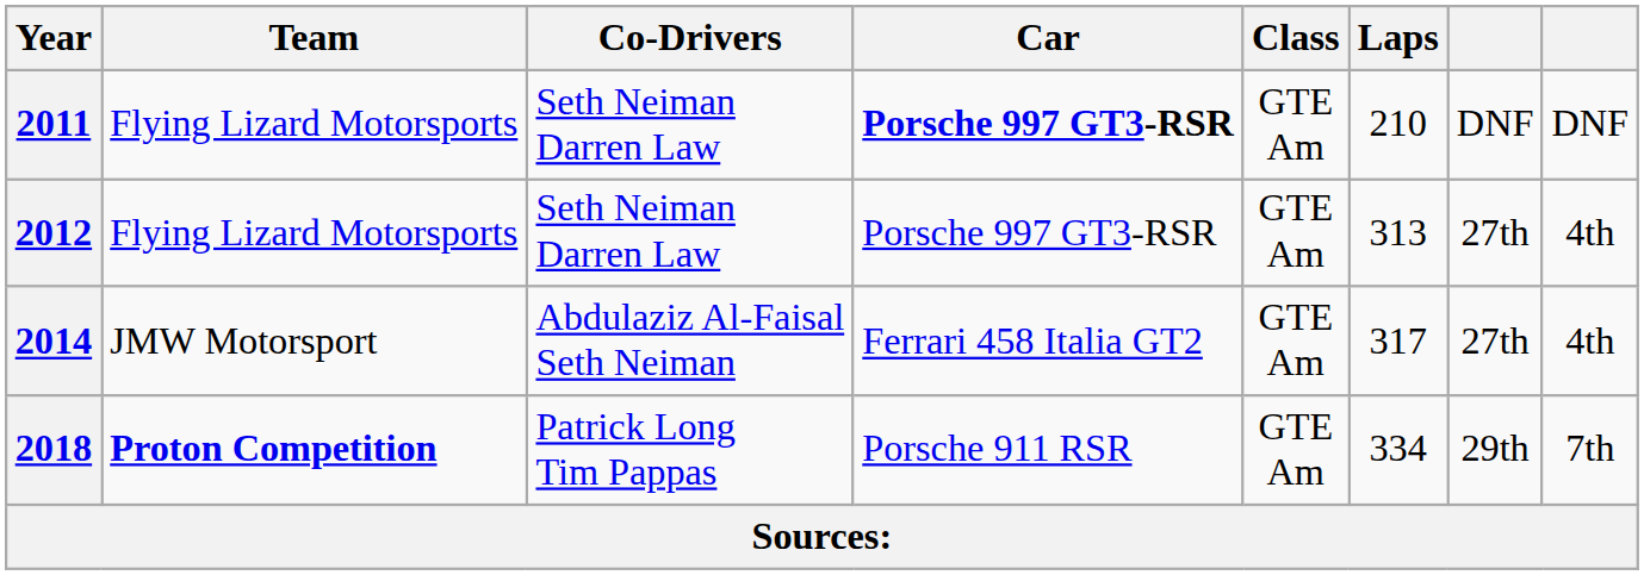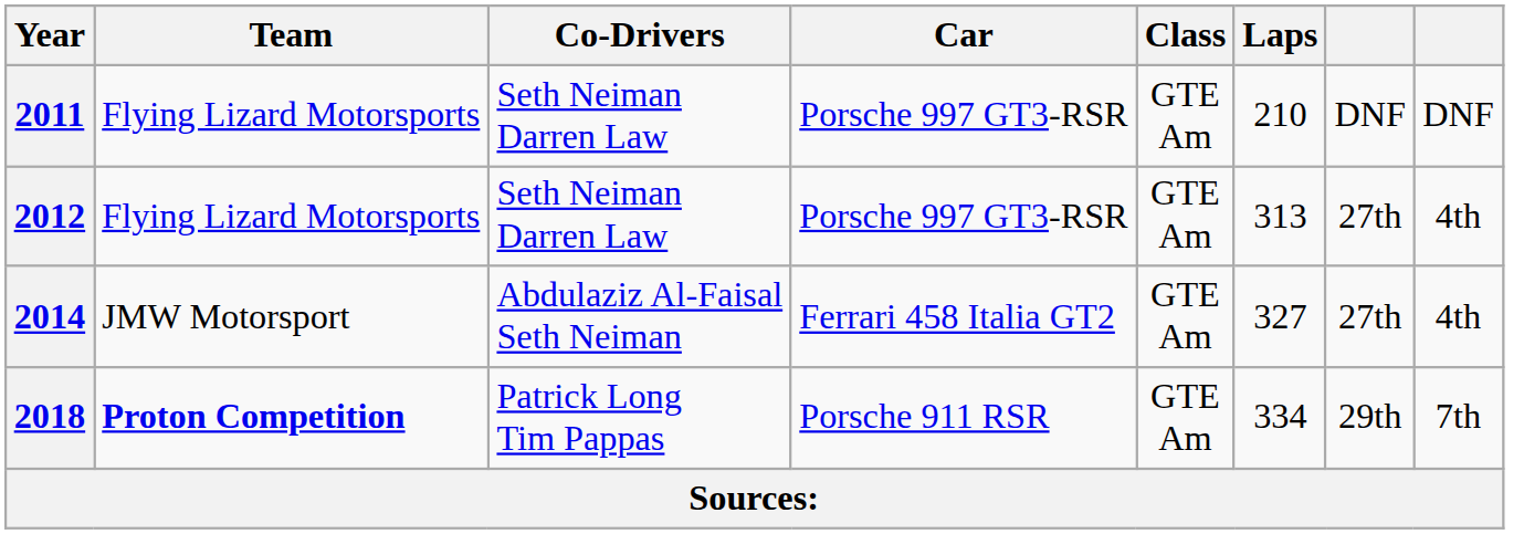 <table class="wikitable" style="text-align:center; font-size:90%">
 <tr>
 <th>Year</th>
 <th>Team</th>
 <th>Co-Drivers</th>
 <th>Car</th>
 <th>Class</th>
 <th>Laps</th>
 <th></th>
 <th></th>
 </tr>
 <tr>
 <th><a href='#'>2011</a></th>
 <td align="left"> <a href='#'>Flying Lizard Motorsports</a></td>
 <td align="left"> <a href='#'>Seth Neiman</a><br> <a href='#'>Darren Law</a></td>
-<td align="left"><strong><a href='#'>Porsche 997 GT3</a>-RSR</strong></td>
+<td align="left"><a href='#'>Porsche 997 GT3</a>-RSR</td>
 <td>GTE<br>Am</td>
 <td>210</td>
 <td>DNF</td>
 <td>DNF</td>
 </tr>
 <tr>
 <th><a href='#'>2012</a></th>
 <td align="left"> <a href='#'>Flying Lizard Motorsports</a></td>
 <td align="left"> <a href='#'>Seth Neiman</a><br> <a href='#'>Darren Law</a></td>
 <td align="left"><a href='#'>Porsche 997 GT3</a>-RSR</td>
 <td>GTE<br>Am</td>
 <td>313</td>
 <td>27th</td>
 <td>4th</td>
 </tr>
 <tr>
 <th><a href='#'>2014</a></th>
 <td align="left"> JMW Motorsport</td>
 <td align="left"> <a href='#'>Abdulaziz Al-Faisal</a><br> <a href='#'>Seth Neiman</a></td>
 <td align="left"><a href='#'>Ferrari 458 Italia GT2</a></td>
 <td>GTE<br>Am</td>
-<td>317</td>
+<td>327</td>
 <td>27th</td>
 <td>4th</td>
 </tr>
 <tr>
 <th><a href='#'>2018</a></th>
 <td align="left"><strong> <a href='#'>Proton Competition</a></strong></td>
 <td align="left"> <a href='#'>Patrick Long</a><br> <a href='#'>Tim Pappas</a></td>
 <td align="left"><a href='#'>Porsche 911 RSR</a></td>
 <td>GTE<br>Am</td>
 <td>334</td>
 <td>29th</td>
 <td>7th</td>
 </tr>
 <tr>
 <th colspan="8">Sources:</th>
 </tr>
 </table>
